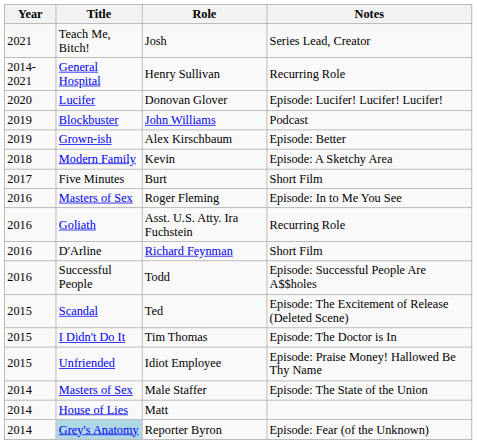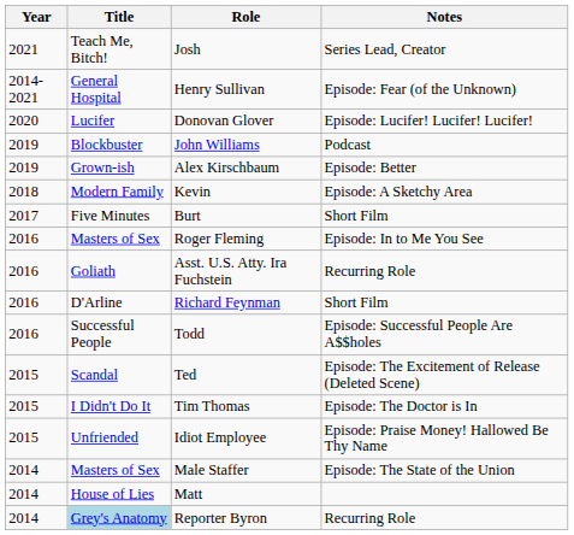 <table class="wikitable sortable">
 <tr>
 <th>Year</th>
 <th>Title</th>
 <th>Role</th>
 <th>Notes</th>
 </tr>
 <tr>
 <td>2021</td>
 <td>Teach Me, Bitch!</td>
 <td>Josh</td>
 <td>Series Lead, Creator</td>
 </tr>
 <tr>
 <td>2014-2021</td>
 <td><a href='#'>General Hospital</a></td>
 <td>Henry Sullivan</td>
-<td>Recurring Role</td>
+<td>Episode: Fear (of the Unknown)</td>
 </tr>
 <tr>
 <td>2020</td>
 <td><a href='#'>Lucifer</a></td>
 <td>Donovan Glover</td>
 <td>Episode: Lucifer! Lucifer! Lucifer!</td>
 </tr>
 <tr>
 <td>2019</td>
 <td><a href='#'>Blockbuster</a></td>
 <td><a href='#'>John Williams</a></td>
 <td>Podcast</td>
 </tr>
 <tr>
 <td>2019</td>
 <td><a href='#'>Grown-ish</a></td>
 <td>Alex Kirschbaum</td>
 <td>Episode: Better</td>
 </tr>
 <tr>
 <td>2018</td>
 <td><a href='#'>Modern Family</a></td>
 <td>Kevin</td>
 <td>Episode: A Sketchy Area</td>
 </tr>
 <tr>
 <td>2017</td>
 <td>Five Minutes</td>
 <td>Burt</td>
 <td>Short Film</td>
 </tr>
 <tr>
 <td>2016</td>
 <td><a href='#'>Masters of Sex</a></td>
 <td>Roger Fleming</td>
 <td>Episode: In to Me You See</td>
 </tr>
 <tr>
 <td>2016</td>
 <td><a href='#'>Goliath</a></td>
 <td>Asst. U.S. Atty. Ira Fuchstein</td>
 <td>Recurring Role</td>
 </tr>
 <tr>
 <td>2016</td>
 <td>D'Arline</td>
 <td><a href='#'>Richard Feynman</a></td>
 <td>Short Film</td>
 </tr>
 <tr>
 <td>2016</td>
 <td>Successful People</td>
 <td>Todd</td>
 <td>Episode: Successful People Are A$$holes</td>
 </tr>
 <tr>
 <td>2015</td>
 <td><a href='#'>Scandal</a></td>
 <td>Ted</td>
 <td>Episode: The Excitement of Release (Deleted Scene)</td>
 </tr>
 <tr>
 <td>2015</td>
 <td><a href='#'>I Didn't Do It</a></td>
 <td>Tim Thomas</td>
 <td>Episode: The Doctor is In</td>
 </tr>
 <tr>
 <td>2015</td>
 <td><a href='#'>Unfriended</a></td>
 <td>Idiot Employee</td>
 <td>Episode: Praise Money! Hallowed Be Thy Name</td>
 </tr>
 <tr>
 <td>2014</td>
 <td><a href='#'>Masters of Sex</a></td>
 <td>Male Staffer</td>
 <td>Episode: The State of the Union</td>
 </tr>
 <tr>
 <td>2014</td>
 <td><a href='#'>House of Lies</a></td>
 <td>Matt</td>
 <td></td>
 </tr>
 <tr>
 <td>2014</td>
 <td style="background: lightblue;"><a href='#'>Grey's Anatomy</a></td>
 <td>Reporter Byron</td>
-<td>Episode: Fear (of the Unknown)</td>
+<td>Recurring Role</td>
 </tr>
 </table>
